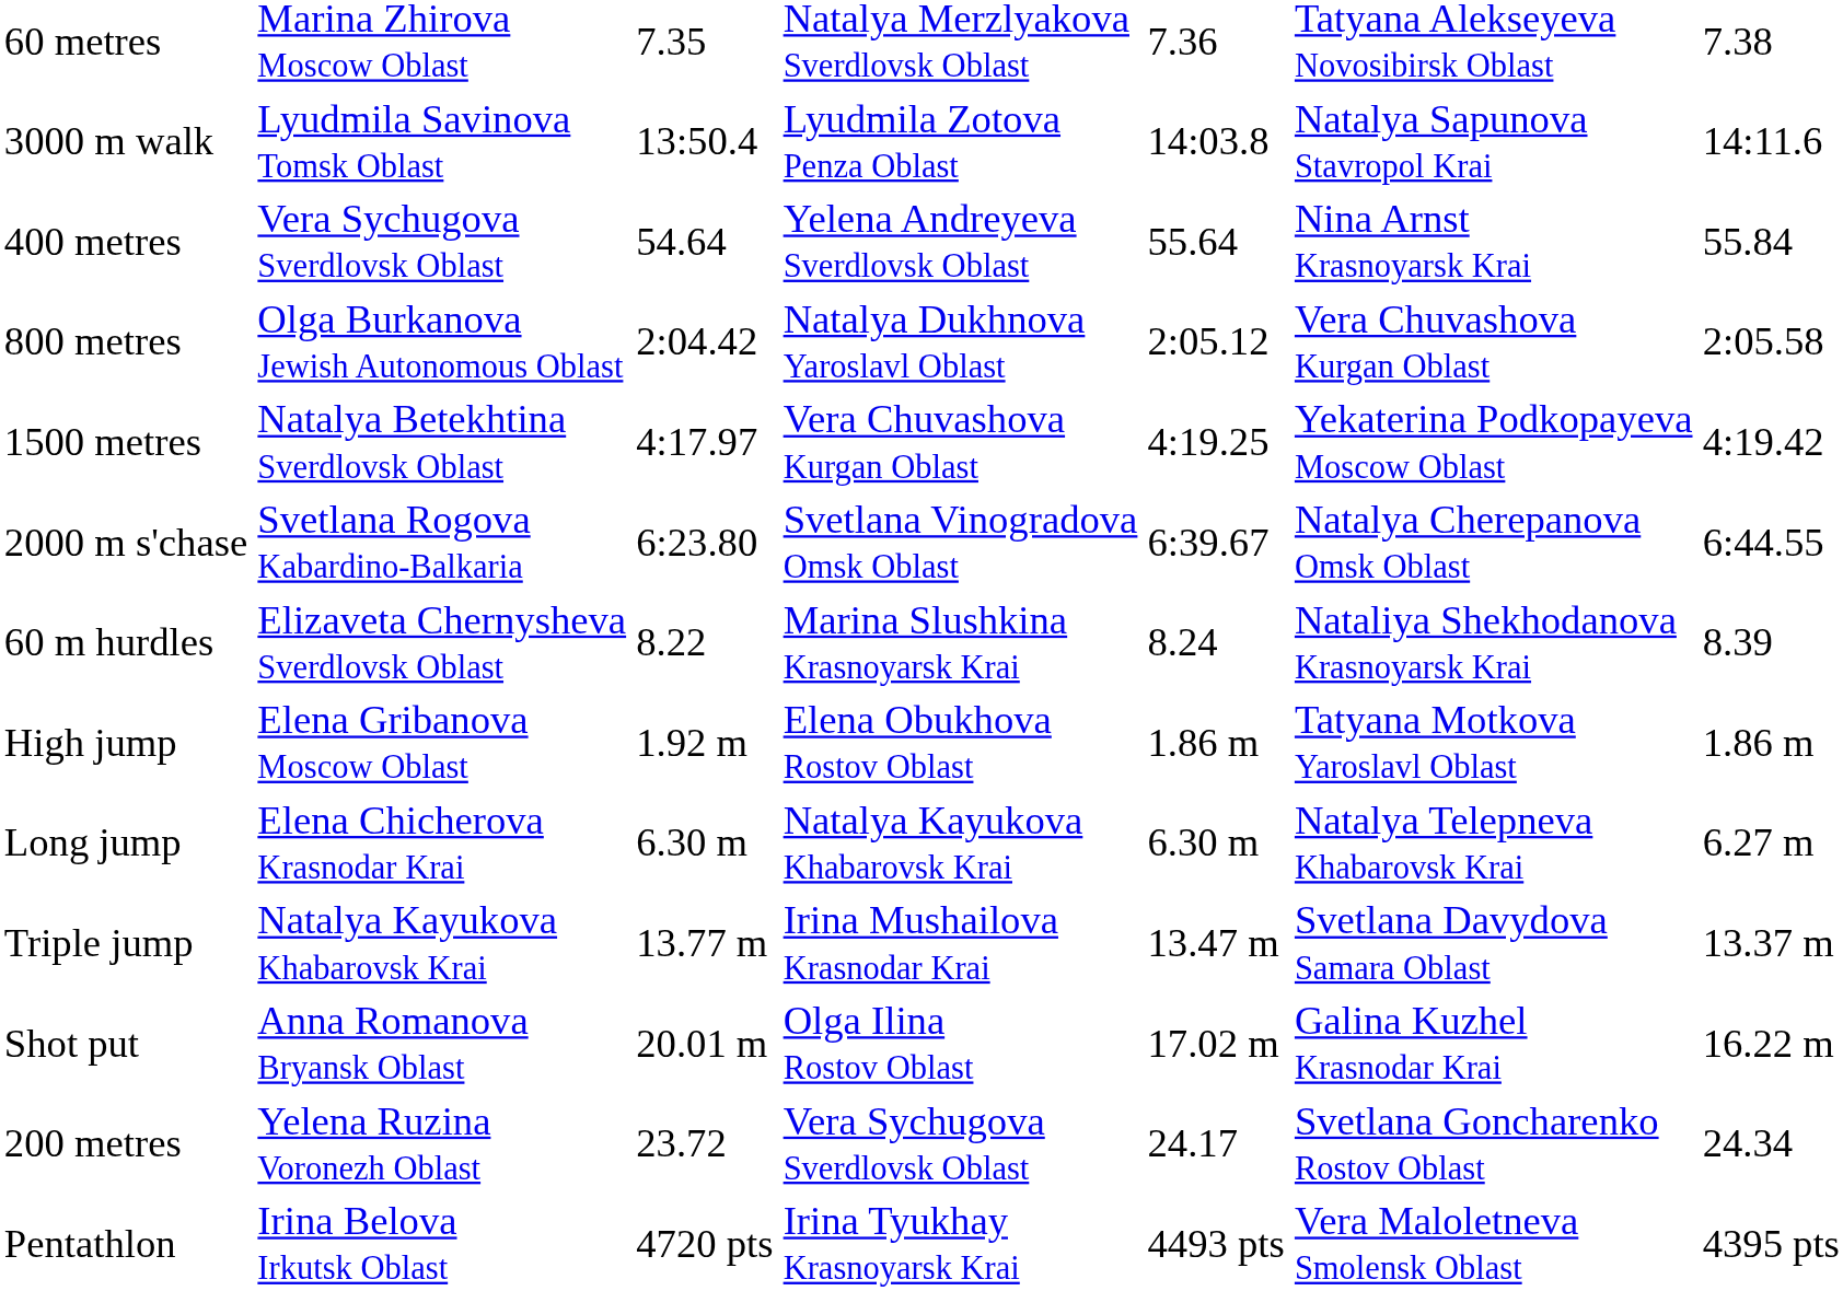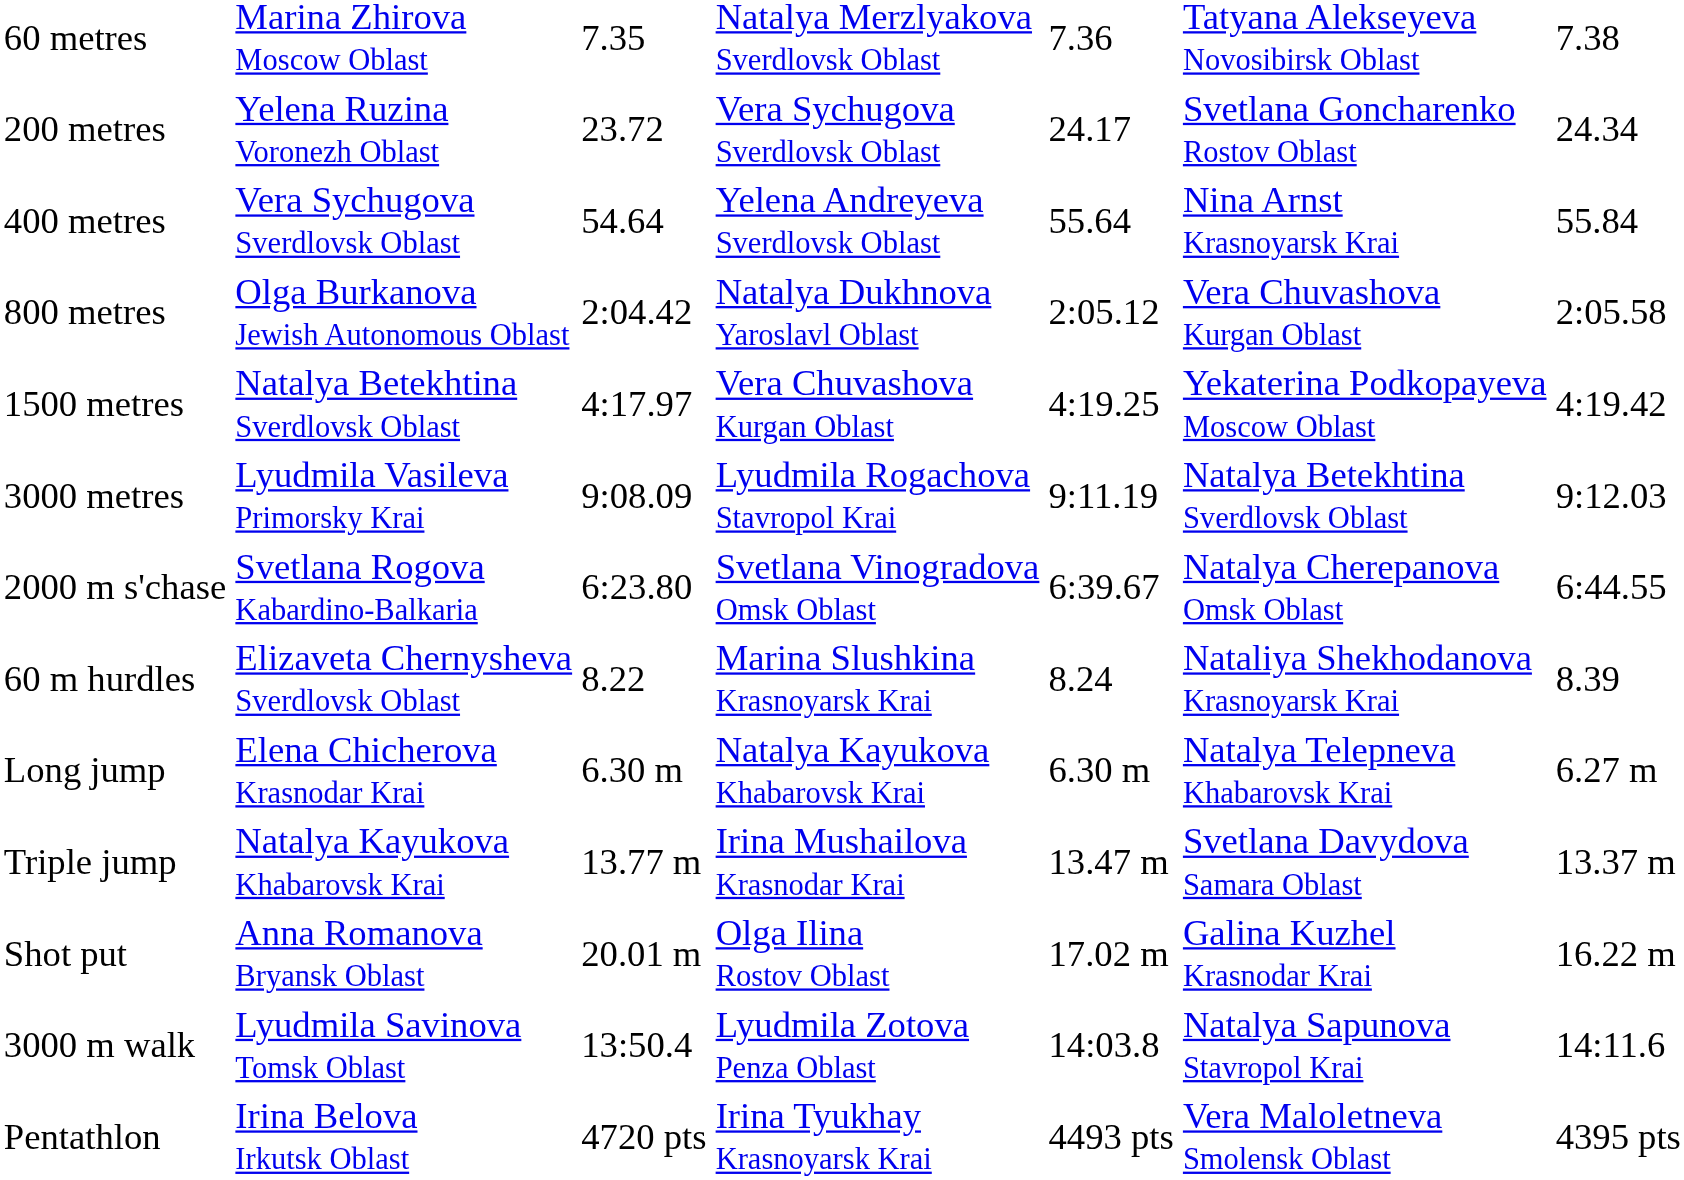 <table>
 <tr>
 <td>60 metres</td>
 <td><a href='#'>Marina Zhirova</a><br><small><a href='#'>Moscow Oblast</a></small></td>
 <td>7.35</td>
 <td><a href='#'>Natalya Merzlyakova</a><br><small><a href='#'>Sverdlovsk Oblast</a></small></td>
 <td>7.36</td>
 <td><a href='#'>Tatyana Alekseyeva</a><br><small><a href='#'>Novosibirsk Oblast</a></small></td>
 <td>7.38</td>
 </tr>
 <tr>
-<td>3000 m walk</td>
-<td><a href='#'>Lyudmila Savinova</a><br><small><a href='#'>Tomsk Oblast</a></small></td>
-<td>13:50.4</td>
-<td><a href='#'>Lyudmila Zotova</a><br><small><a href='#'>Penza Oblast</a></small></td>
-<td>14:03.8</td>
-<td><a href='#'>Natalya Sapunova</a><br><small><a href='#'>Stavropol Krai</a></small></td>
-<td>14:11.6</td>
+<td>200 metres</td>
+<td><a href='#'>Yelena Ruzina</a><br><small><a href='#'>Voronezh Oblast</a></small></td>
+<td>23.72</td>
+<td><a href='#'>Vera Sychugova</a><br><small><a href='#'>Sverdlovsk Oblast</a></small></td>
+<td>24.17</td>
+<td><a href='#'>Svetlana Goncharenko</a><br><small><a href='#'>Rostov Oblast</a></small></td>
+<td>24.34</td>
 </tr>
 <tr>
 <td>400 metres</td>
 <td><a href='#'>Vera Sychugova</a><br><small><a href='#'>Sverdlovsk Oblast</a></small></td>
 <td>54.64</td>
 <td><a href='#'>Yelena Andreyeva</a><br><small><a href='#'>Sverdlovsk Oblast</a></small></td>
 <td>55.64</td>
 <td><a href='#'>Nina Arnst</a><br><small><a href='#'>Krasnoyarsk Krai</a></small></td>
 <td>55.84</td>
 </tr>
 <tr>
 <td>800 metres</td>
 <td><a href='#'>Olga Burkanova</a><br><small><a href='#'>Jewish Autonomous Oblast</a></small></td>
 <td>2:04.42</td>
 <td><a href='#'>Natalya Dukhnova</a><br><small><a href='#'>Yaroslavl Oblast</a></small></td>
 <td>2:05.12</td>
 <td><a href='#'>Vera Chuvashova</a><br><small><a href='#'>Kurgan Oblast</a></small></td>
 <td>2:05.58</td>
 </tr>
 <tr>
 <td>1500 metres</td>
 <td><a href='#'>Natalya Betekhtina</a><br><small><a href='#'>Sverdlovsk Oblast</a></small></td>
 <td>4:17.97</td>
 <td><a href='#'>Vera Chuvashova</a><br><small><a href='#'>Kurgan Oblast</a></small></td>
 <td>4:19.25</td>
 <td><a href='#'>Yekaterina Podkopayeva</a><br><small><a href='#'>Moscow Oblast</a></small></td>
 <td>4:19.42</td>
 </tr>
 <tr>
+<td>3000 metres</td>
+<td><a href='#'>Lyudmila Vasileva</a><br><small><a href='#'>Primorsky Krai</a></small></td>
+<td>9:08.09</td>
+<td><a href='#'>Lyudmila Rogachova</a><br><small><a href='#'>Stavropol Krai</a></small></td>
+<td>9:11.19</td>
+<td><a href='#'>Natalya Betekhtina</a><br><small><a href='#'>Sverdlovsk Oblast</a></small></td>
+<td>9:12.03</td>
+</tr>
+<tr>
 <td>2000 m s'chase</td>
 <td><a href='#'>Svetlana Rogova</a><br><small><a href='#'>Kabardino-Balkaria</a></small></td>
 <td>6:23.80</td>
 <td><a href='#'>Svetlana Vinogradova</a><br><small><a href='#'>Omsk Oblast</a></small></td>
 <td>6:39.67</td>
 <td><a href='#'>Natalya Cherepanova</a><br><small><a href='#'>Omsk Oblast</a></small></td>
 <td>6:44.55</td>
 </tr>
 <tr>
 <td>60 m hurdles</td>
 <td><a href='#'>Elizaveta Chernysheva</a><br><small><a href='#'>Sverdlovsk Oblast</a></small></td>
 <td>8.22</td>
 <td><a href='#'>Marina Slushkina</a><br><small><a href='#'>Krasnoyarsk Krai</a></small></td>
 <td>8.24</td>
 <td><a href='#'>Nataliya Shekhodanova</a><br><small><a href='#'>Krasnoyarsk Krai</a></small></td>
 <td>8.39</td>
-</tr>
-<tr>
-<td>High jump</td>
-<td><a href='#'>Elena Gribanova</a><br><small><a href='#'>Moscow Oblast</a></small></td>
-<td>1.92 m</td>
-<td><a href='#'>Elena Obukhova</a><br><small><a href='#'>Rostov Oblast</a></small></td>
-<td>1.86 m</td>
-<td><a href='#'>Tatyana Motkova</a><br><small><a href='#'>Yaroslavl Oblast</a></small></td>
-<td>1.86 m</td>
 </tr>
 <tr>
 <td>Long jump</td>
 <td><a href='#'>Elena Chicherova</a><br><small><a href='#'>Krasnodar Krai</a></small></td>
 <td>6.30 m</td>
 <td><a href='#'>Natalya Kayukova</a><br><small><a href='#'>Khabarovsk Krai</a></small></td>
 <td>6.30 m</td>
 <td><a href='#'>Natalya Telepneva</a><br><small><a href='#'>Khabarovsk Krai</a></small></td>
 <td>6.27 m</td>
 </tr>
 <tr>
 <td>Triple jump</td>
 <td><a href='#'>Natalya Kayukova</a><br><small><a href='#'>Khabarovsk Krai</a></small></td>
 <td>13.77 m</td>
 <td><a href='#'>Irina Mushailova</a><br><small><a href='#'>Krasnodar Krai</a></small></td>
 <td>13.47 m</td>
 <td><a href='#'>Svetlana Davydova</a><br><small><a href='#'>Samara Oblast</a></small></td>
 <td>13.37 m</td>
 </tr>
 <tr>
 <td>Shot put</td>
 <td><a href='#'>Anna Romanova</a><br><small><a href='#'>Bryansk Oblast</a></small></td>
 <td>20.01 m</td>
 <td><a href='#'>Olga Ilina</a><br><small><a href='#'>Rostov Oblast</a></small></td>
 <td>17.02 m</td>
 <td><a href='#'>Galina Kuzhel</a><br><small><a href='#'>Krasnodar Krai</a></small></td>
 <td>16.22 m</td>
 </tr>
 <tr>
-<td>200 metres</td>
-<td><a href='#'>Yelena Ruzina</a><br><small><a href='#'>Voronezh Oblast</a></small></td>
-<td>23.72</td>
-<td><a href='#'>Vera Sychugova</a><br><small><a href='#'>Sverdlovsk Oblast</a></small></td>
-<td>24.17</td>
-<td><a href='#'>Svetlana Goncharenko</a><br><small><a href='#'>Rostov Oblast</a></small></td>
-<td>24.34</td>
+<td>3000 m walk</td>
+<td><a href='#'>Lyudmila Savinova</a><br><small><a href='#'>Tomsk Oblast</a></small></td>
+<td>13:50.4</td>
+<td><a href='#'>Lyudmila Zotova</a><br><small><a href='#'>Penza Oblast</a></small></td>
+<td>14:03.8</td>
+<td><a href='#'>Natalya Sapunova</a><br><small><a href='#'>Stavropol Krai</a></small></td>
+<td>14:11.6</td>
 </tr>
 <tr>
 <td>Pentathlon</td>
 <td><a href='#'>Irina Belova</a><br><small><a href='#'>Irkutsk Oblast</a></small></td>
 <td>4720 pts</td>
 <td><a href='#'>Irina Tyukhay</a><br><small><a href='#'>Krasnoyarsk Krai</a></small></td>
 <td>4493 pts</td>
 <td><a href='#'>Vera Maloletneva</a><br><small><a href='#'>Smolensk Oblast</a></small></td>
 <td>4395 pts</td>
 </tr>
 </table>
